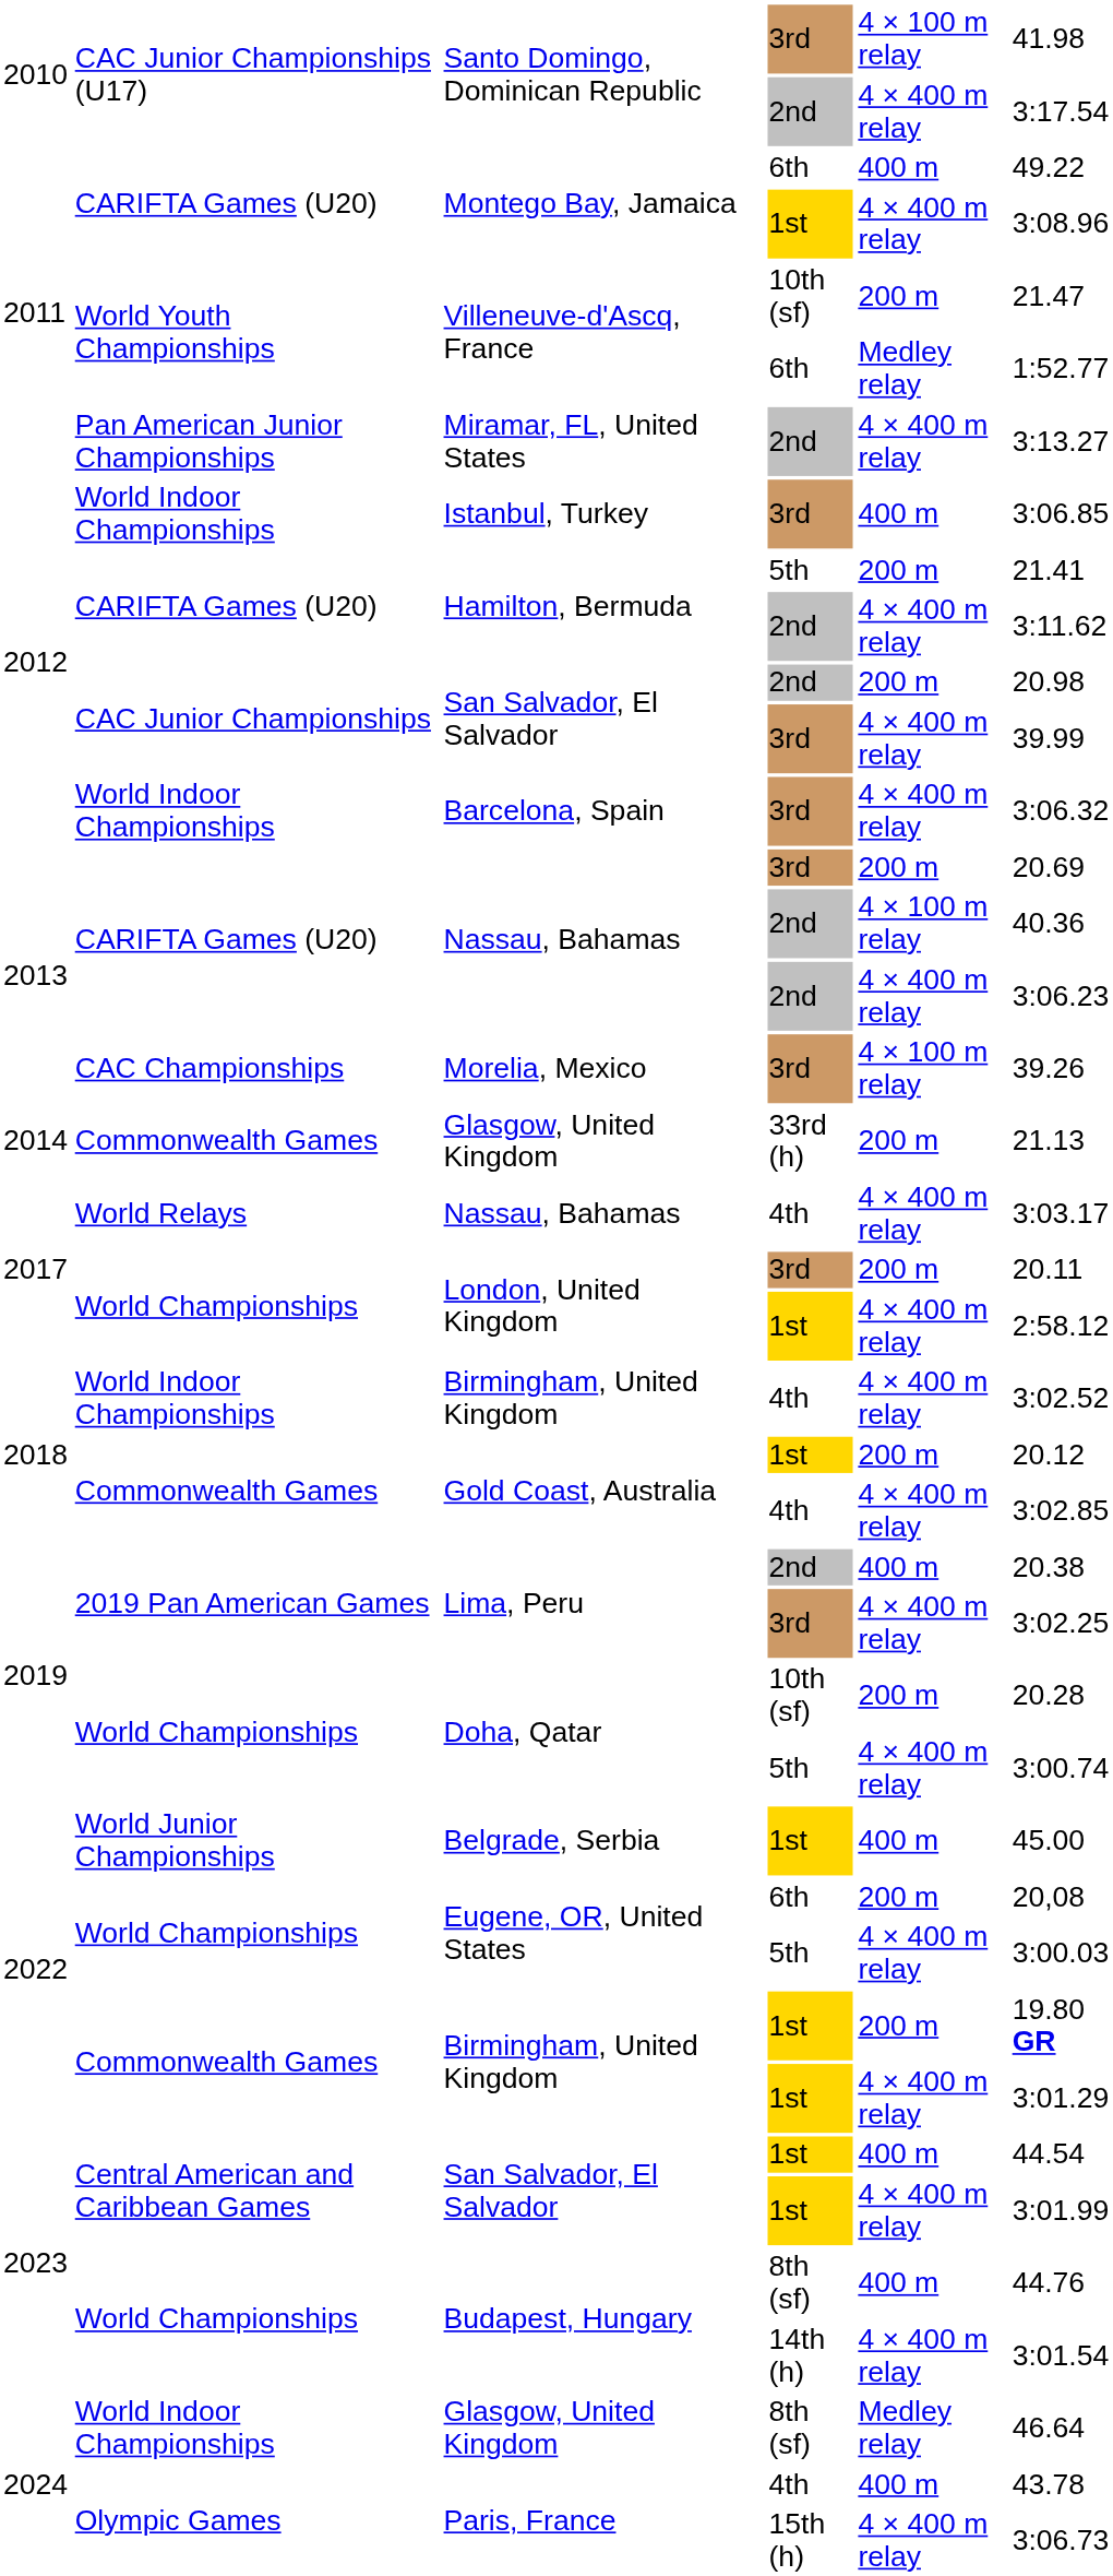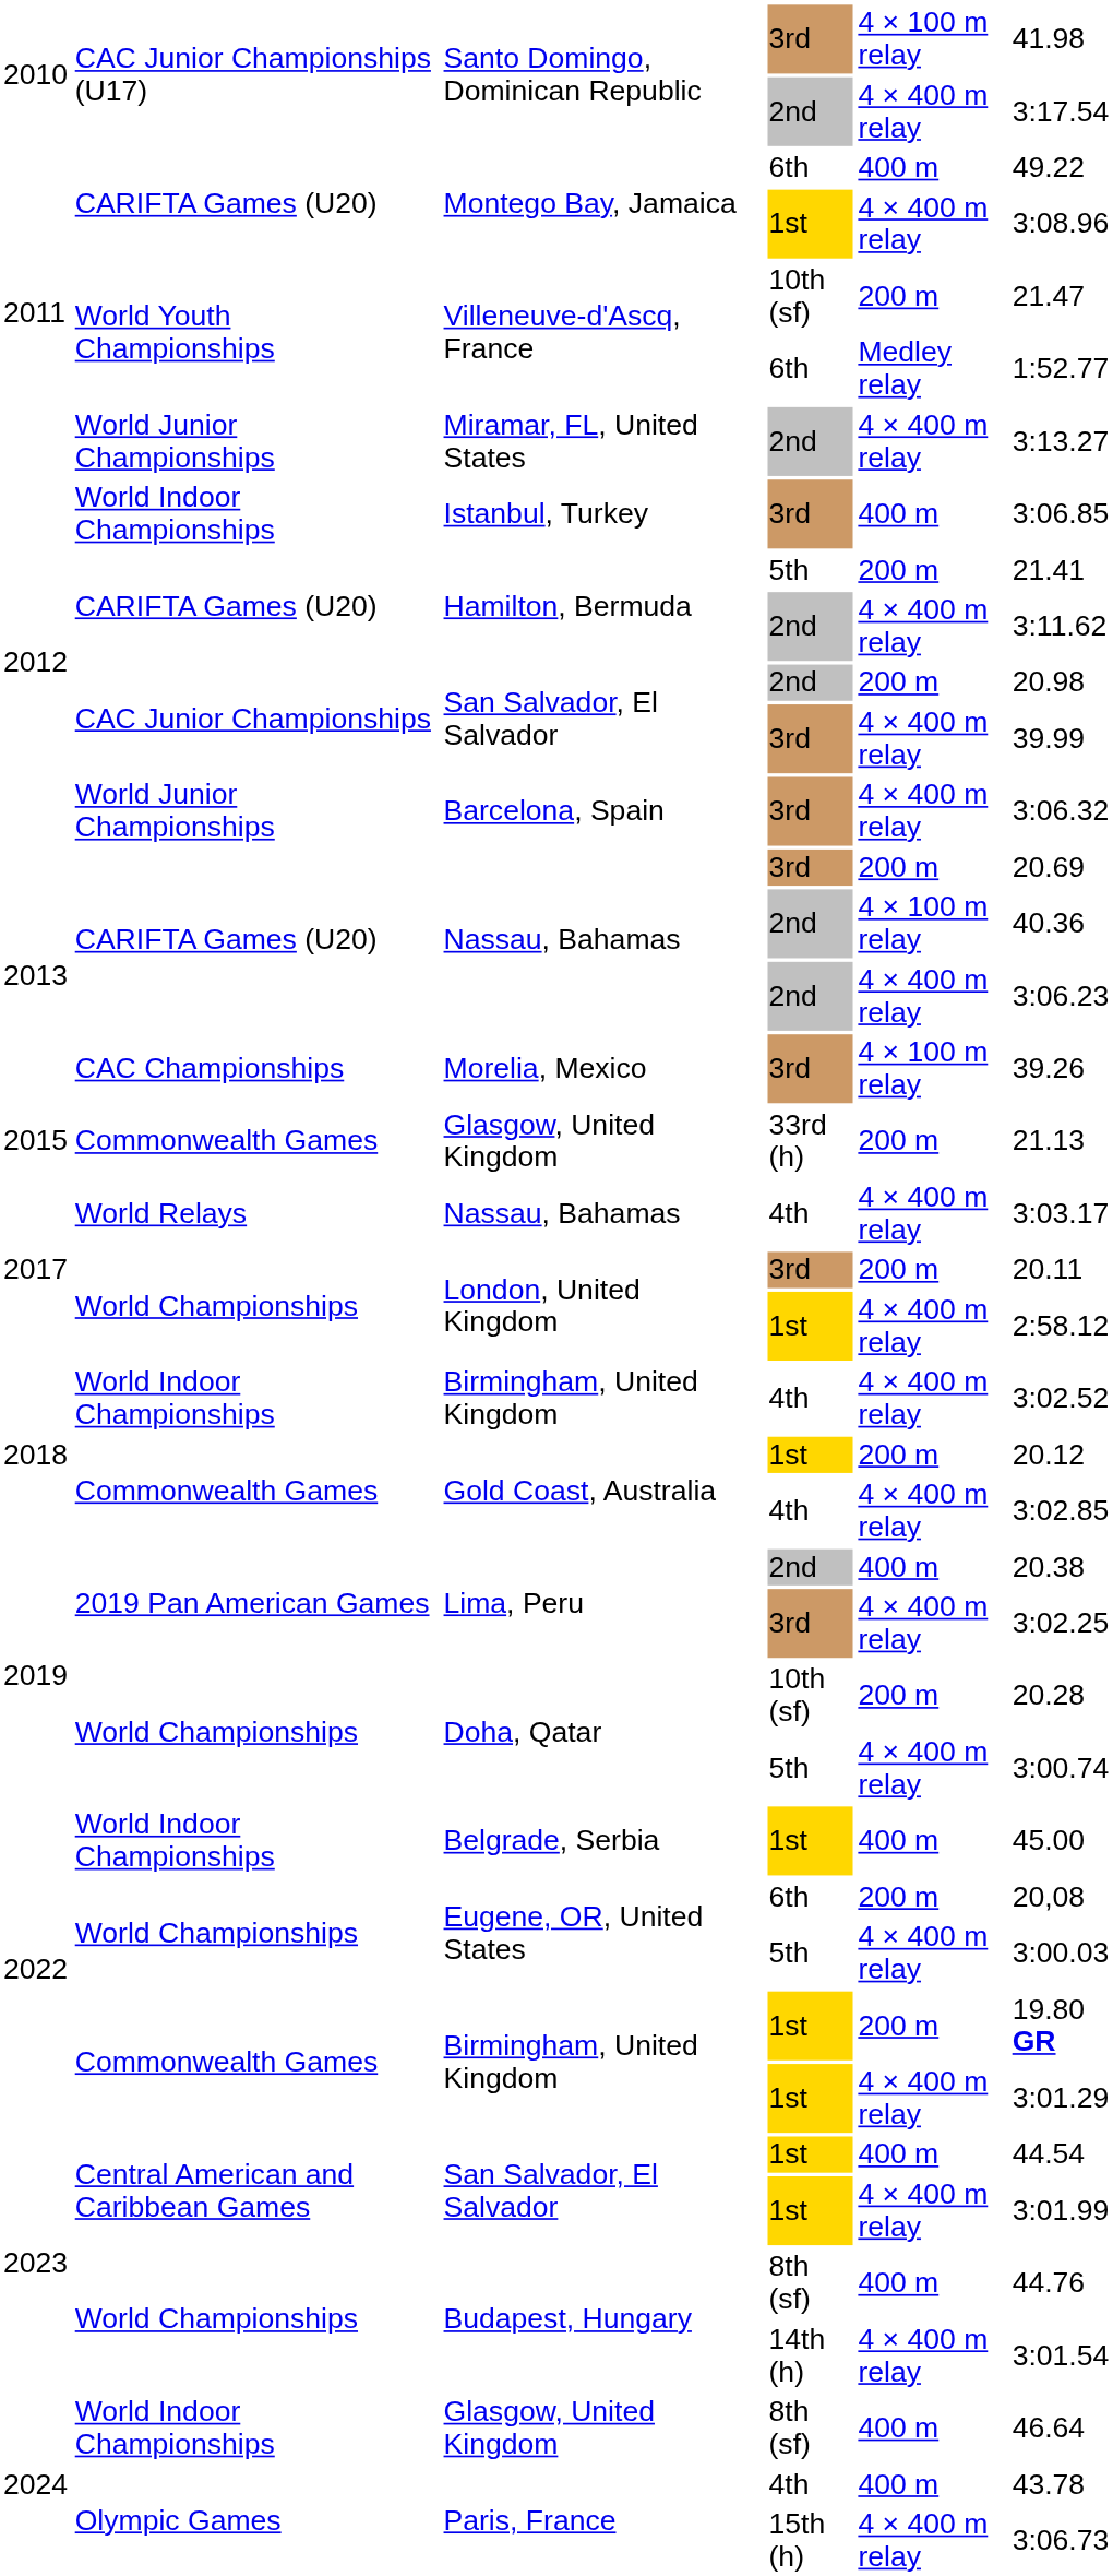 <table>
 <tr>
 <td rowspan=2>2010</td>
 <td rowspan=2><a href='#'>CAC Junior Championships</a> (U17)</td>
 <td rowspan=2><a href='#'>Santo Domingo</a>, Dominican Republic</td>
 <td bgcolor=cc9966>3rd</td>
 <td><a href='#'>4 × 100 m relay</a></td>
 <td>41.98</td>
 </tr>
 <tr>
 <td bgcolor=silver>2nd</td>
 <td><a href='#'>4 × 400 m relay</a></td>
 <td>3:17.54</td>
 </tr>
 <tr>
 <td rowspan=5>2011</td>
 <td rowspan=2><a href='#'>CARIFTA Games</a> (U20)</td>
 <td rowspan=2><a href='#'>Montego Bay</a>, Jamaica</td>
 <td>6th</td>
 <td><a href='#'>400 m</a></td>
 <td>49.22</td>
 </tr>
 <tr>
 <td bgcolor=gold>1st</td>
 <td><a href='#'>4 × 400 m relay</a></td>
 <td>3:08.96</td>
 </tr>
 <tr>
 <td rowspan=2><a href='#'>World Youth Championships</a></td>
 <td rowspan=2><a href='#'>Villeneuve-d'Ascq</a>, France</td>
 <td>10th (sf)</td>
 <td><a href='#'>200 m</a></td>
 <td>21.47</td>
 </tr>
 <tr>
 <td>6th</td>
 <td><a href='#'>Medley relay</a></td>
 <td>1:52.77</td>
 </tr>
 <tr>
-<td><a href='#'>Pan American Junior Championships</a></td>
+<td><a href='#'>World Junior Championships</a></td>
 <td><a href='#'>Miramar, FL</a>, United States</td>
 <td bgcolor=silver>2nd</td>
 <td><a href='#'>4 × 400 m relay</a></td>
 <td>3:13.27</td>
 </tr>
 <tr>
 <td rowspan=6>2012</td>
 <td><a href='#'>World Indoor Championships</a></td>
 <td><a href='#'>Istanbul</a>, Turkey</td>
 <td bgcolor=cc9966>3rd</td>
 <td><a href='#'>400 m</a></td>
 <td>3:06.85 <strong></strong></td>
 </tr>
 <tr>
 <td rowspan=2><a href='#'>CARIFTA Games</a> (U20)</td>
 <td rowspan=2><a href='#'>Hamilton</a>, Bermuda</td>
 <td>5th</td>
 <td><a href='#'>200 m</a></td>
 <td>21.41</td>
 </tr>
 <tr>
 <td bgcolor=silver>2nd</td>
 <td><a href='#'>4 × 400 m relay</a></td>
 <td>3:11.62</td>
 </tr>
 <tr>
 <td rowspan=2><a href='#'>CAC Junior Championships</a></td>
 <td rowspan=2><a href='#'>San Salvador</a>, El Salvador</td>
 <td bgcolor=silver>2nd</td>
 <td><a href='#'>200 m</a></td>
 <td>20.98</td>
 </tr>
 <tr>
 <td bgcolor=cc9966>3rd</td>
 <td><a href='#'>4 × 400 m relay</a></td>
 <td>39.99</td>
 </tr>
 <tr>
-<td><a href='#'>World Indoor Championships</a></td>
+<td><a href='#'>World Junior Championships</a></td>
 <td><a href='#'>Barcelona</a>, Spain</td>
 <td bgcolor=cc9966>3rd</td>
 <td><a href='#'>4 × 400 m relay</a></td>
 <td>3:06.32</td>
 </tr>
 <tr>
 <td rowspan=4>2013</td>
 <td rowspan=3><a href='#'>CARIFTA Games</a> (U20)</td>
 <td rowspan=3><a href='#'>Nassau</a>, Bahamas</td>
 <td bgcolor=cc9966>3rd</td>
 <td><a href='#'>200 m</a></td>
 <td>20.69 </td>
 </tr>
 <tr>
 <td bgcolor=silver>2nd</td>
 <td><a href='#'>4 × 100 m relay</a></td>
 <td>40.36</td>
 </tr>
 <tr>
 <td bgcolor=silver>2nd</td>
 <td><a href='#'>4 × 400 m relay</a></td>
 <td>3:06.23</td>
 </tr>
 <tr>
 <td><a href='#'>CAC Championships</a></td>
 <td><a href='#'>Morelia</a>, Mexico</td>
 <td bgcolor=cc9966>3rd</td>
 <td><a href='#'>4 × 100 m relay</a></td>
 <td>39.26</td>
 </tr>
 <tr>
-<td>2014</td>
+<td>2015</td>
 <td><a href='#'>Commonwealth Games</a></td>
 <td><a href='#'>Glasgow</a>, United Kingdom</td>
 <td>33rd (h)</td>
 <td><a href='#'>200 m</a></td>
 <td>21.13</td>
 </tr>
 <tr>
 <td rowspan=3>2017</td>
 <td><a href='#'>World Relays</a></td>
 <td><a href='#'>Nassau</a>, Bahamas</td>
 <td>4th</td>
 <td><a href='#'>4 × 400 m relay</a></td>
 <td>3:03.17</td>
 </tr>
 <tr>
 <td rowspan=2><a href='#'>World Championships</a></td>
 <td rowspan=2><a href='#'>London</a>, United Kingdom</td>
 <td bgcolor=cc9966>3rd</td>
 <td><a href='#'>200 m</a></td>
 <td>20.11</td>
 </tr>
 <tr>
 <td bgcolor=gold>1st</td>
 <td><a href='#'>4 × 400 m relay</a></td>
 <td>2:58.12  <strong></strong></td>
 </tr>
 <tr>
 <td rowspan=3>2018</td>
 <td><a href='#'>World Indoor Championships</a></td>
 <td><a href='#'>Birmingham</a>, United Kingdom</td>
 <td>4th</td>
 <td><a href='#'>4 × 400 m relay</a></td>
 <td>3:02.52 <strong></strong></td>
 </tr>
 <tr>
 <td rowspan=2><a href='#'>Commonwealth Games</a></td>
 <td rowspan=2><a href='#'>Gold Coast</a>, Australia</td>
 <td bgcolor=gold>1st</td>
 <td><a href='#'>200 m</a></td>
 <td>20.12</td>
 </tr>
 <tr>
 <td>4th</td>
 <td><a href='#'>4 × 400 m relay</a></td>
 <td>3:02.85</td>
 </tr>
 <tr>
 <td rowspan=4>2019</td>
 <td rowspan=2><a href='#'>2019 Pan American Games</a></td>
 <td rowspan=2><a href='#'>Lima</a>, Peru</td>
 <td bgcolor=silver>2nd</td>
 <td><a href='#'>400 m</a></td>
 <td>20.38</td>
 </tr>
 <tr>
 <td bgcolor=cc9966>3rd</td>
 <td><a href='#'>4 × 400 m relay</a></td>
 <td>3:02.25</td>
 </tr>
 <tr>
 <td rowspan=2><a href='#'>World Championships</a></td>
 <td rowspan=2><a href='#'>Doha</a>, Qatar</td>
 <td>10th (sf)</td>
 <td><a href='#'>200 m</a></td>
 <td>20.28</td>
 </tr>
 <tr>
 <td>5th</td>
 <td><a href='#'>4 × 400 m relay</a></td>
 <td>3:00.74 </td>
 </tr>
 <tr>
 <td rowspan=5>2022</td>
-<td><a href='#'>World Junior Championships</a></td>
+<td><a href='#'>World Indoor Championships</a></td>
 <td><a href='#'>Belgrade</a>, Serbia</td>
 <td bgcolor=gold>1st</td>
 <td><a href='#'>400 m</a></td>
 <td>45.00 <strong></strong> <strong></strong></td>
 </tr>
 <tr>
 <td rowspan=2><a href='#'>World Championships</a></td>
 <td rowspan=2><a href='#'>Eugene, OR</a>, United States</td>
 <td>6th</td>
 <td><a href='#'>200 m</a></td>
 <td>20,08</td>
 </tr>
 <tr>
 <td>5th</td>
 <td><a href='#'>4 × 400 m relay</a></td>
 <td>3:00.03 </td>
 </tr>
 <tr>
 <td rowspan=2><a href='#'>Commonwealth Games</a></td>
 <td rowspan=2><a href='#'>Birmingham</a>, United Kingdom</td>
 <td bgcolor=gold>1st</td>
 <td><a href='#'>200 m</a></td>
 <td>19.80  <strong><a href='#'>GR</a></strong></td>
 </tr>
 <tr>
 <td bgcolor=gold>1st</td>
 <td><a href='#'>4 × 400 m relay</a></td>
 <td>3:01.29</td>
 </tr>
 <tr>
 <td rowspan=4>2023</td>
 <td rowspan=2><a href='#'>Central American and Caribbean Games</a></td>
 <td rowspan=2><a href='#'>San Salvador, El Salvador</a></td>
 <td bgcolor=gold>1st</td>
 <td><a href='#'>400 m</a></td>
 <td>44.54</td>
 </tr>
 <tr>
 <td bgcolor=gold>1st</td>
 <td><a href='#'>4 × 400 m relay</a></td>
 <td>3:01.99</td>
 </tr>
 <tr>
 <td rowspan=2><a href='#'>World Championships</a></td>
 <td rowspan=2><a href='#'>Budapest, Hungary</a></td>
 <td>8th (sf)</td>
 <td><a href='#'>400 m</a></td>
 <td>44.76</td>
 </tr>
 <tr>
 <td>14th (h)</td>
 <td><a href='#'>4 × 400 m relay</a></td>
 <td>3:01.54</td>
 </tr>
 <tr>
 <td rowspan=3>2024</td>
 <td><a href='#'>World Indoor Championships</a></td>
 <td><a href='#'>Glasgow, United Kingdom</a></td>
 <td>8th (sf)</td>
-<td><a href='#'>Medley relay</a></td>
+<td><a href='#'>400 m</a></td>
 <td>46.64</td>
 </tr>
 <tr>
 <td rowspan=2><a href='#'>Olympic Games</a></td>
 <td rowspan=2><a href='#'>Paris, France</a></td>
 <td>4th</td>
 <td><a href='#'>400 m</a></td>
 <td>43.78</td>
 </tr>
 <tr>
 <td>15th (h)</td>
 <td><a href='#'>4 × 400 m relay</a></td>
 <td>3:06.73</td>
 </tr>
 </table>
